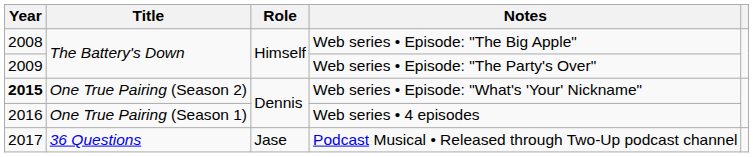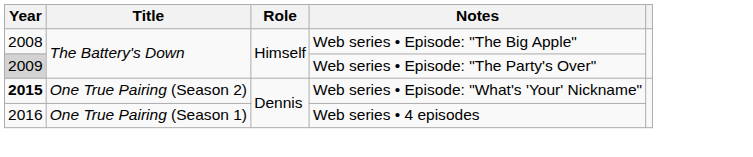 <table class="wikitable plainrowheaders sortable">
 <tr>
 <th scope="col">Year</th>
 <th scope="col">Title</th>
 <th scope="col">Role</th>
 <th scope="col" class="unsortable">Notes</th>
 <th scope="col" class="unsortable"></th>
 </tr>
 <tr>
 <td>2008</td>
 <td rowspan=2><em>The Battery's Down</em></td>
 <td rowspan=2>Himself</td>
 <td>Web series • Episode: "The Big Apple"</td>
 <td rowspan="2"></td>
 </tr>
 <tr>
-<td>2009</td>
+<td style="background: lightgrey;">2009</td>
 <td>Web series • Episode: "The Party's Over"</td>
 </tr>
 <tr>
 <td><strong>2015</strong></td>
 <td><em>One True Pairing</em> (Season 2)</td>
 <td rowspan=2>Dennis</td>
 <td>Web series • Episode: "What's 'Your' Nickname"</td>
 <td rowspan="2"></td>
 </tr>
 <tr>
 <td>2016</td>
 <td><em>One True Pairing</em> (Season 1)</td>
 <td>Web series • 4 episodes</td>
 </tr>
-<tr>
-<td>2017</td>
-<td><em><a href='#'>36 Questions</a></em></td>
-<td>Jase</td>
-<td><a href='#'>Podcast</a> Musical • Released through Two-Up podcast channel</td>
-<td></td>
-</tr>
 </table>
